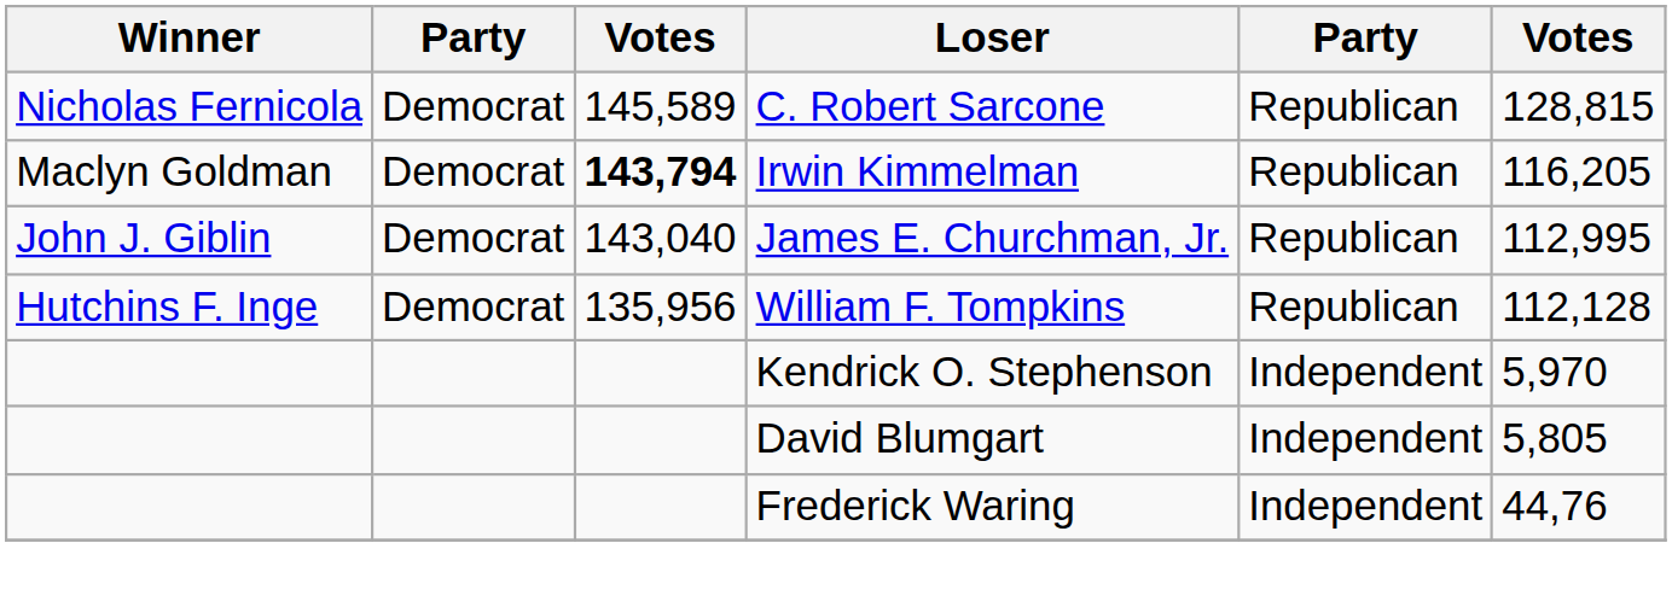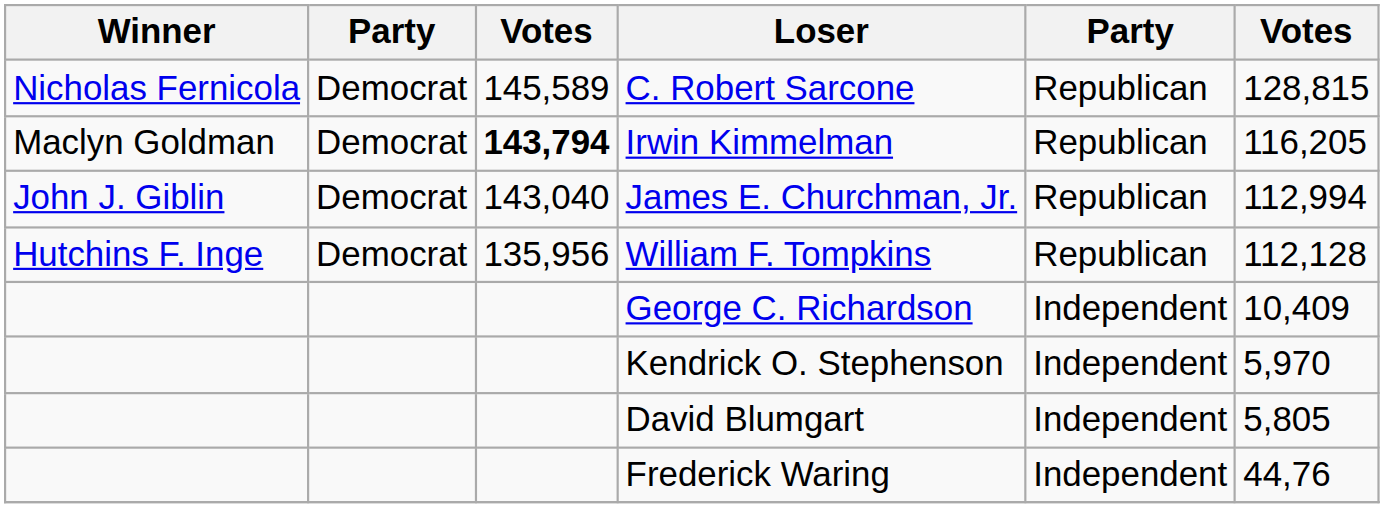 <table class="wikitable">
 <tr>
 <th>Winner</th>
 <th>Party</th>
 <th>Votes</th>
 <th>Loser</th>
 <th>Party</th>
 <th>Votes</th>
 </tr>
 <tr>
 <td><a href='#'>Nicholas Fernicola</a></td>
 <td>Democrat</td>
 <td>145,589</td>
 <td><a href='#'>C. Robert Sarcone</a></td>
 <td>Republican</td>
 <td>128,815</td>
 </tr>
 <tr>
 <td>Maclyn Goldman</td>
 <td>Democrat</td>
 <td><strong>143,794</strong></td>
 <td><a href='#'>Irwin Kimmelman</a></td>
 <td>Republican</td>
 <td>116,205</td>
 </tr>
 <tr>
 <td><a href='#'>John J. Giblin</a></td>
 <td>Democrat</td>
 <td>143,040</td>
 <td><a href='#'>James E. Churchman, Jr.</a></td>
 <td>Republican</td>
-<td>112,995</td>
+<td>112,994</td>
 </tr>
 <tr>
 <td><a href='#'>Hutchins F. Inge</a></td>
 <td>Democrat</td>
 <td>135,956</td>
 <td><a href='#'>William F. Tompkins</a></td>
 <td>Republican</td>
 <td>112,128</td>
+</tr>
+<tr>
+<td></td>
+<td></td>
+<td></td>
+<td><a href='#'>George C. Richardson</a></td>
+<td>Independent</td>
+<td>10,409</td>
 </tr>
 <tr>
 <td></td>
 <td></td>
 <td></td>
 <td>Kendrick O. Stephenson</td>
 <td>Independent</td>
 <td>5,970</td>
 </tr>
 <tr>
 <td></td>
 <td></td>
 <td></td>
 <td>David Blumgart</td>
 <td>Independent</td>
 <td>5,805</td>
 </tr>
 <tr>
 <td></td>
 <td></td>
 <td></td>
 <td>Frederick Waring</td>
 <td>Independent</td>
 <td>44,76</td>
 </tr>
 <tr>
 </tr>
 </table>
